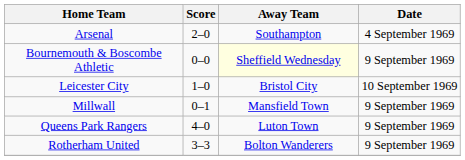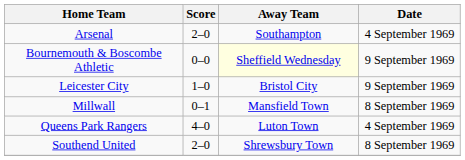 <table class="wikitable" style="text-align:center;">
 <tr>
 <th width=225>Home Team</th>
 <th width=20>Score</th>
 <th width=175>Away Team</th>
 <th width=125>Date</th>
 </tr>
 <tr>
 <td><a href='#'>Arsenal</a></td>
 <td>2–0</td>
 <td><a href='#'>Southampton</a></td>
 <td>4 September 1969</td>
 </tr>
 <tr>
 <td><a href='#'>Bournemouth & Boscombe Athletic</a></td>
 <td>0–0</td>
 <td style="background: lightyellow;"><a href='#'>Sheffield Wednesday</a></td>
 <td>9 September 1969</td>
 </tr>
 <tr>
 <td><a href='#'>Leicester City</a></td>
 <td>1–0</td>
 <td><a href='#'>Bristol City</a></td>
-<td>10 September 1969</td>
+<td>9 September 1969</td>
 </tr>
 <tr>
 <td><a href='#'>Millwall</a></td>
 <td>0–1</td>
 <td><a href='#'>Mansfield Town</a></td>
-<td>9 September 1969</td>
+<td>8 September 1969</td>
 </tr>
 <tr>
 <td><a href='#'>Queens Park Rangers</a></td>
 <td>4–0</td>
 <td><a href='#'>Luton Town</a></td>
-<td>9 September 1969</td>
+<td>4 September 1969</td>
 </tr>
 <tr>
-<td><a href='#'>Rotherham United</a></td>
-<td>3–3</td>
-<td><a href='#'>Bolton Wanderers</a></td>
-<td>9 September 1969</td>
+<td><a href='#'>Southend United</a></td>
+<td>2–0</td>
+<td><a href='#'>Shrewsbury Town</a></td>
+<td>8 September 1969</td>
 </tr>
 <tr>
 </tr>
 </table>
